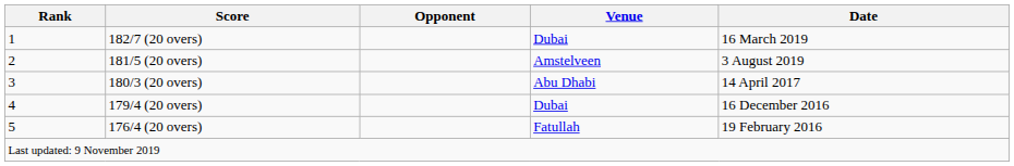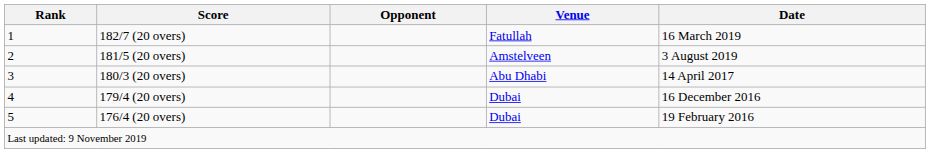 <table class="wikitable" style="width:90%;">
 <tr>
 <th>Rank</th>
 <th>Score</th>
 <th>Opponent</th>
 <th><a href='#'>Venue</a></th>
 <th>Date</th>
 </tr>
 <tr>
 <td>1</td>
 <td>182/7 (20 overs)</td>
 <td></td>
-<td><a href='#'>Dubai</a></td>
+<td><a href='#'>Fatullah</a></td>
 <td>16 March 2019</td>
 </tr>
 <tr>
 <td>2</td>
 <td>181/5 (20 overs)</td>
 <td></td>
 <td><a href='#'>Amstelveen</a></td>
 <td>3 August 2019</td>
 </tr>
 <tr>
 <td>3</td>
 <td>180/3 (20 overs)</td>
 <td></td>
 <td><a href='#'>Abu Dhabi</a></td>
 <td>14 April 2017</td>
 </tr>
 <tr>
 <td>4</td>
 <td>179/4 (20 overs)</td>
 <td></td>
 <td><a href='#'>Dubai</a></td>
 <td>16 December 2016</td>
 </tr>
 <tr>
 <td>5</td>
 <td>176/4 (20 overs)</td>
 <td></td>
-<td><a href='#'>Fatullah</a></td>
+<td><a href='#'>Dubai</a></td>
 <td>19 February 2016</td>
 </tr>
 <tr>
 <td colspan=5><small>Last updated: 9 November 2019</small></td>
 </tr>
 </table>
